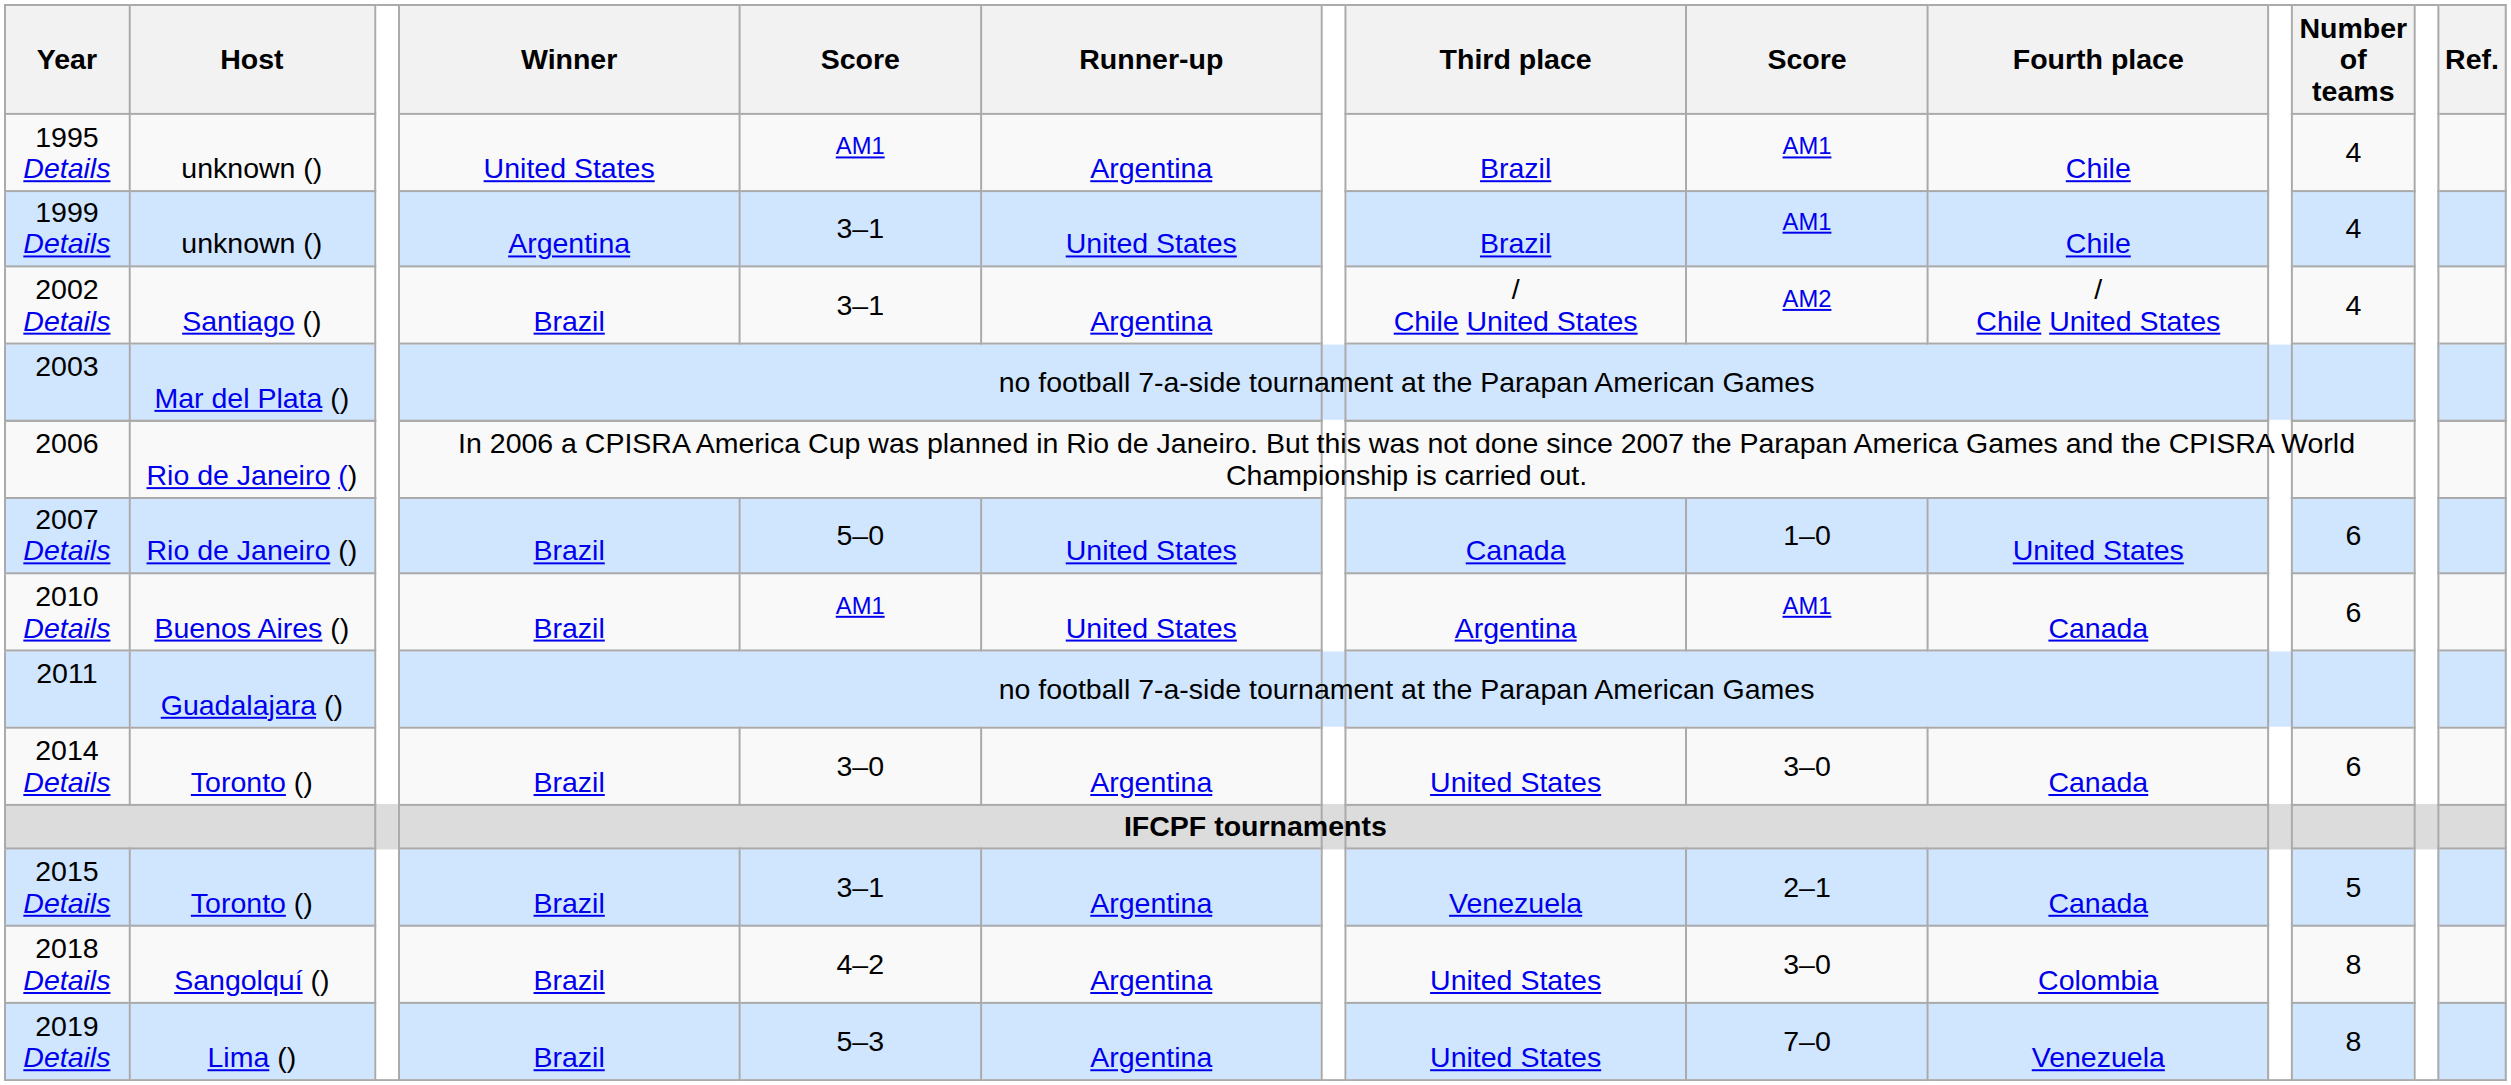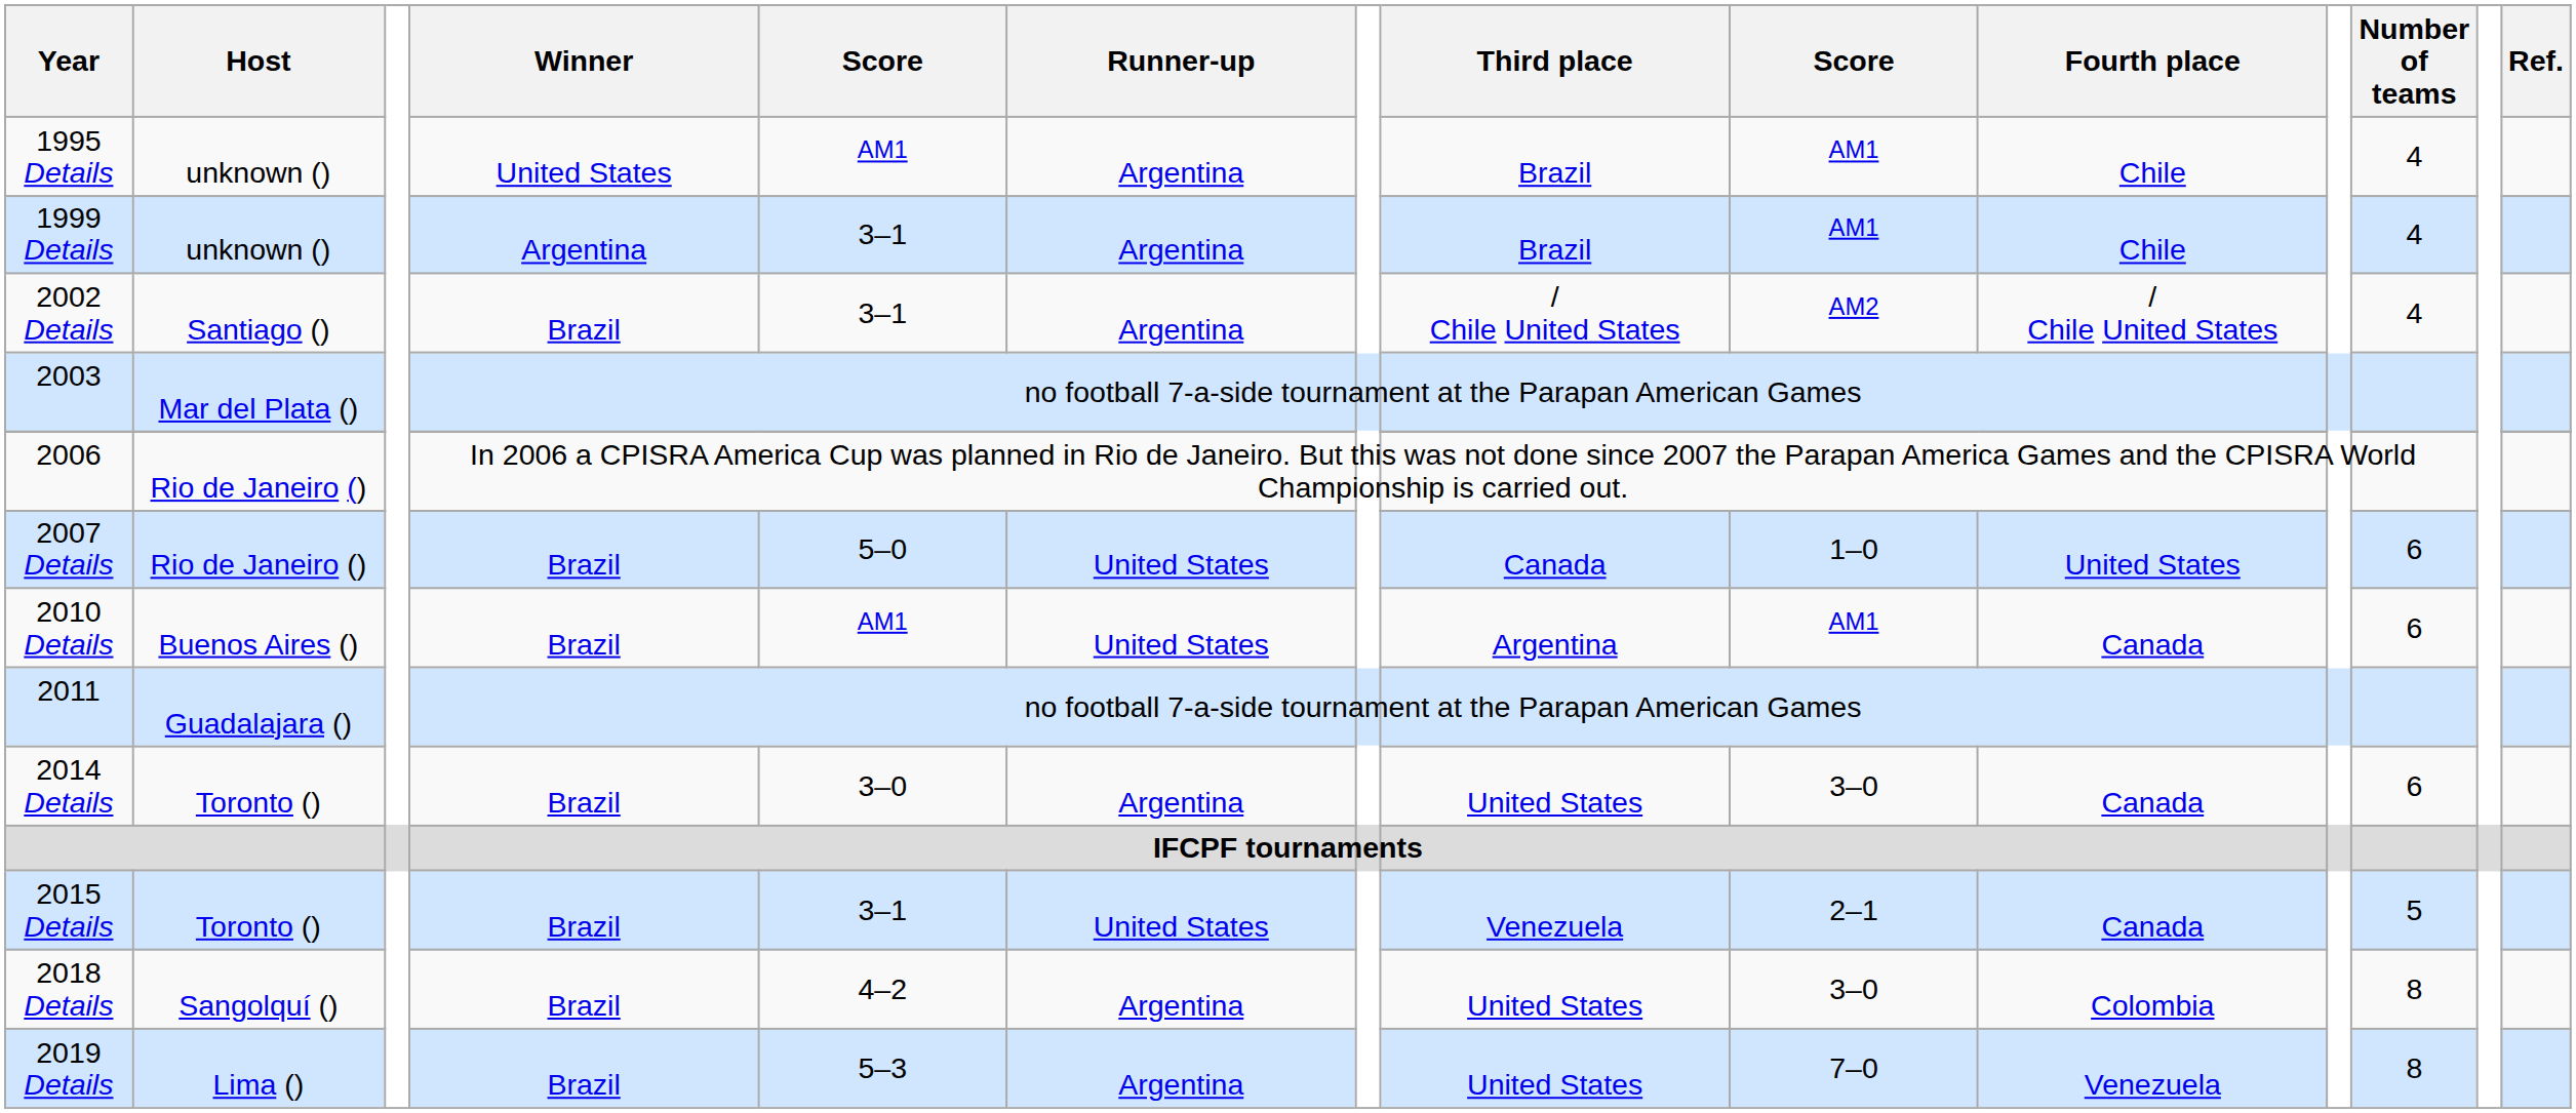 <table class="wikitable" style="text-align:center;width:100%; font-size:90%;">
 <tr>
 <th width=5%>Year</th>
 <th width=10%>Host</th>
 <th rowspan="22" style="width:1%;background:#fff"></th>
 <th width=14%>Winner</th>
 <th width=10%>Score</th>
 <th width=14%>Runner-up</th>
 <th rowspan="22" style="width:1%;background:#fff"></th>
 <th width=14%>Third place</th>
 <th width=10%>Score</th>
 <th width=14%>Fourth place</th>
 <th rowspan="22" style="width:1%;background:#fff"></th>
 <th width=4%>Number of teams</th>
 <th rowspan="22" style="width:1%;background:#fff"></th>
 <th width=4%>Ref.</th>
 </tr>
 <tr>
 <td>1995<br><em><a href='#'>Details</a></em></td>
 <td><br>unknown (<a href='#'></a>)</td>
 <td><br><a href='#'>United States</a></td>
 <td><sup><a href='#'>AM1</a></sup></td>
 <td><br><a href='#'>Argentina</a></td>
 <td><br><a href='#'>Brazil</a></td>
 <td><sup><a href='#'>AM1</a></sup></td>
 <td><br><a href='#'>Chile</a></td>
 <td>4</td>
 <td></td>
 </tr>
 <tr style="background:#D0E6FF">
 <td>1999<br><em><a href='#'>Details</a></em></td>
 <td><br>unknown (<a href='#'></a>)</td>
 <td><br><a href='#'>Argentina</a></td>
 <td>3–1</td>
-<td><br><a href='#'>United States</a></td>
+<td><br><a href='#'>Argentina</a></td>
 <td><br><a href='#'>Brazil</a></td>
 <td><sup><a href='#'>AM1</a></sup></td>
 <td><br><a href='#'>Chile</a></td>
 <td>4</td>
 <td></td>
 </tr>
 <tr>
 <td>2002<br><em><a href='#'>Details</a></em></td>
 <td><br><a href='#'>Santiago</a> (<a href='#'></a>)</td>
 <td><br><a href='#'>Brazil</a></td>
 <td>3–1</td>
 <td><br><a href='#'>Argentina</a></td>
 <td>/<br><a href='#'>Chile</a> <a href='#'>United States</a></td>
 <td><sup><a href='#'>AM2</a></sup></td>
 <td>/<br><a href='#'>Chile</a> <a href='#'>United States</a></td>
 <td>4</td>
 <td></td>
 </tr>
 <tr style="background:#D0E6FF">
 <td>2003<br> </td>
 <td><br><a href='#'>Mar del Plata</a> (<a href='#'></a>)</td>
 <td colspan=9>no football 7-a-side tournament at the Parapan American Games</td>
 <td></td>
 </tr>
 <tr>
 </tr>
 <tr>
 <td>2006<br> </td>
 <td><br><a href='#'>Rio de Janeiro</a> <a href='#'>(</a>)</td>
 <td colspan=9>In 2006 a CPISRA America Cup was planned in Rio de Janeiro. But this was not done since 2007 the Parapan America Games and the CPISRA World Championship is carried out.</td>
 <td></td>
 </tr>
 <tr>
 </tr>
 <tr style="background:#D0E6FF">
 <td>2007<br><em><a href='#'>Details</a></em></td>
 <td><br><a href='#'>Rio de Janeiro</a> (<a href='#'></a>)</td>
 <td><br><a href='#'>Brazil</a></td>
 <td>5–0</td>
 <td><br><a href='#'>United States</a></td>
 <td><br><a href='#'>Canada</a></td>
 <td>1–0</td>
 <td><br><a href='#'>United States</a></td>
 <td>6</td>
 <td></td>
 </tr>
 <tr>
 <td>2010<br><em><a href='#'>Details</a></em></td>
 <td><br><a href='#'>Buenos Aires</a> (<a href='#'></a>)</td>
 <td><br><a href='#'>Brazil</a></td>
 <td><sup><a href='#'>AM1</a></sup></td>
 <td><br><a href='#'>United States</a></td>
 <td><br><a href='#'>Argentina</a></td>
 <td><sup><a href='#'>AM1</a></sup></td>
 <td><br><a href='#'>Canada</a></td>
 <td>6</td>
 <td></td>
 </tr>
 <tr style="background:#D0E6FF">
 <td>2011<br> </td>
 <td><br><a href='#'>Guadalajara</a> (<a href='#'></a>)</td>
 <td colspan=9>no football 7-a-side tournament at the Parapan American Games</td>
 <td></td>
 </tr>
 <tr>
 <td>2014<br><em><a href='#'>Details</a></em></td>
 <td><br><a href='#'>Toronto</a> (<a href='#'></a>)</td>
 <td><br><a href='#'>Brazil</a></td>
 <td>3–0</td>
 <td><br><a href='#'>Argentina</a></td>
 <td><br><a href='#'>United States</a></td>
 <td>3–0</td>
 <td><br><a href='#'>Canada</a></td>
 <td>6</td>
 <td></td>
 </tr>
 <tr style="background:#DCDCDC">
 <td colspan=14><strong>IFCPF tournaments</strong></td>
 </tr>
 <tr style="background:#D0E6FF">
 <td>2015<br><em><a href='#'>Details</a></em></td>
 <td><br><a href='#'>Toronto</a> (<a href='#'></a>)</td>
 <td><br><a href='#'>Brazil</a></td>
 <td>3–1</td>
-<td><br><a href='#'>Argentina</a></td>
+<td><br><a href='#'>United States</a></td>
 <td><br><a href='#'>Venezuela</a></td>
 <td>2–1</td>
 <td><br><a href='#'>Canada</a></td>
 <td>5</td>
 <td></td>
 </tr>
 <tr>
 <td>2018<br><em><a href='#'>Details</a></em></td>
 <td><br><a href='#'>Sangolquí</a> ()</td>
 <td><br><a href='#'>Brazil</a></td>
 <td>4–2</td>
 <td><br><a href='#'>Argentina</a></td>
 <td><br><a href='#'>United States</a></td>
 <td>3–0</td>
 <td><br><a href='#'>Colombia</a></td>
 <td>8</td>
 <td></td>
 </tr>
 <tr style="background:#D0E6FF">
 <td>2019<br><em><a href='#'>Details</a></em></td>
 <td><br><a href='#'>Lima</a> (<a href='#'></a>)</td>
 <td><br><a href='#'>Brazil</a></td>
 <td>5–3</td>
 <td><br><a href='#'>Argentina</a></td>
 <td><br><a href='#'>United States</a></td>
 <td>7–0</td>
 <td><br><a href='#'>Venezuela</a></td>
 <td>8</td>
 <td></td>
 </tr>
 </table>
